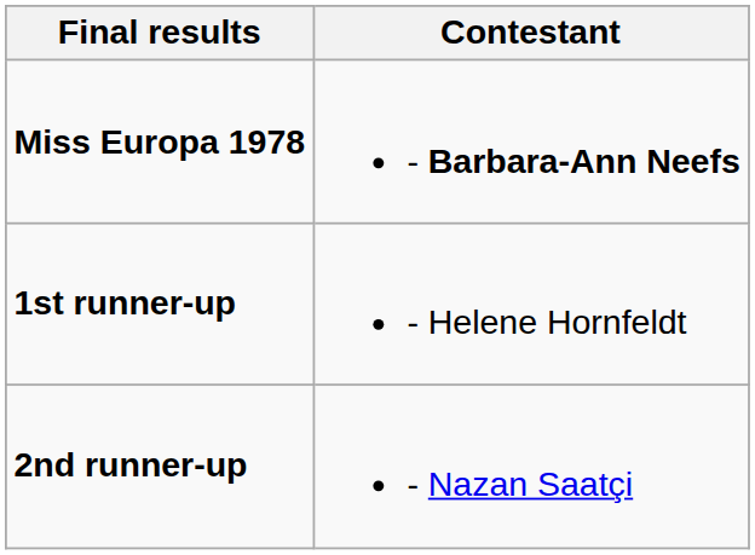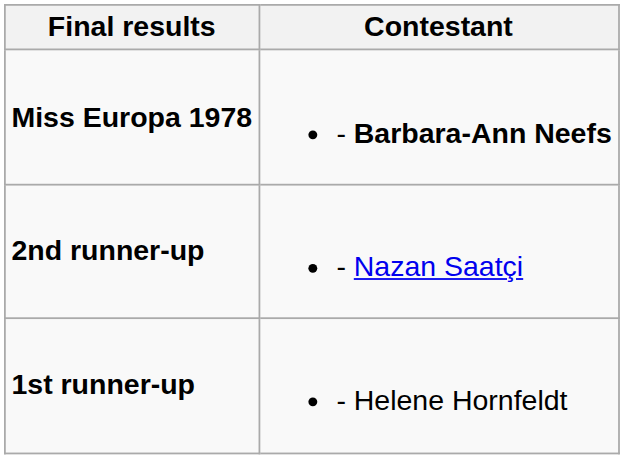 <table class="wikitable">
 <tr>
 <th>Final results</th>
 <th>Contestant</th>
 </tr>
 <tr>
 <td><strong>Miss Europa 1978</strong></td>
 <td><br><ul><li><strong></strong> - <strong>Barbara-Ann Neefs</strong></li></ul></td>
 </tr>
 <tr>
+<td><strong>2nd runner-up</strong></td>
+<td><br><ul><li><strong></strong> - <a href='#'>Nazan Saatçi</a></li></ul></td>
+</tr>
+<tr>
 <td><strong>1st runner-up</strong></td>
 <td><br><ul><li><strong></strong> - Helene Hornfeldt</li></ul></td>
 </tr>
-<tr>
-<td><strong>2nd runner-up</strong></td>
-<td><br><ul><li><strong></strong> - <a href='#'>Nazan Saatçi</a></li></ul></td>
-</tr>
 </table>
